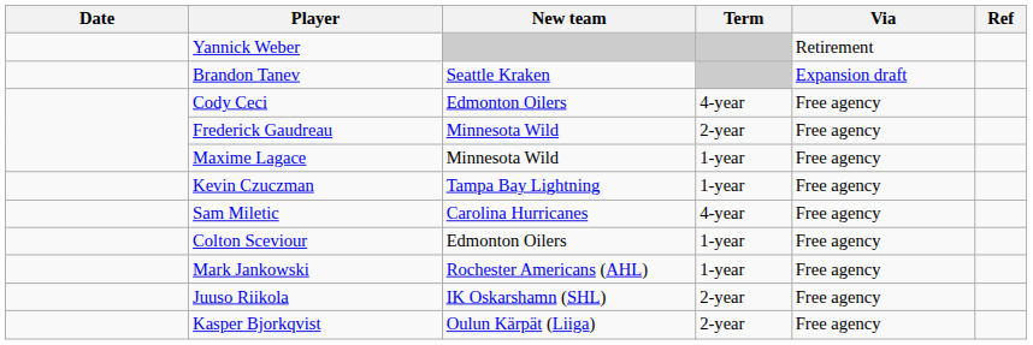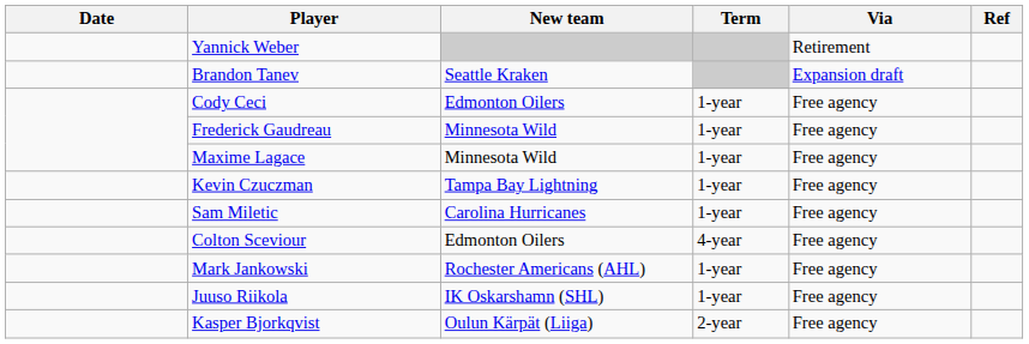 <table class="wikitable">
 <tr style="background:#ddd; text-align:center;">
 <th style="width: 10em;">Date</th>
 <th style="width: 14em;">Player</th>
 <th style="width: 14em;">New team</th>
 <th style="width: 5em;">Term</th>
 <th style="width: 10em;">Via</th>
 <th style="width: 2.5em;">Ref</th>
 </tr>
 <tr>
 <td></td>
 <td><a href='#'>Yannick Weber</a></td>
 <td style="background:#ccc;"></td>
 <td style="background:#ccc;"></td>
 <td>Retirement</td>
 <td></td>
 </tr>
 <tr>
 <td></td>
 <td><a href='#'>Brandon Tanev</a></td>
 <td><a href='#'>Seattle Kraken</a></td>
 <td style="background:#ccc;"></td>
 <td><a href='#'>Expansion draft</a></td>
 <td></td>
 </tr>
 <tr>
 <td rowspan=3></td>
 <td><a href='#'>Cody Ceci</a></td>
 <td><a href='#'>Edmonton Oilers</a></td>
-<td>4-year</td>
+<td>1-year</td>
 <td>Free agency</td>
 <td></td>
 </tr>
 <tr>
 <td><a href='#'>Frederick Gaudreau</a></td>
 <td><a href='#'>Minnesota Wild</a></td>
-<td>2-year</td>
+<td>1-year</td>
 <td>Free agency</td>
 <td></td>
 </tr>
 <tr>
 <td><a href='#'>Maxime Lagace</a></td>
 <td>Minnesota Wild</td>
 <td>1-year</td>
 <td>Free agency</td>
 <td></td>
 </tr>
 <tr>
 <td></td>
 <td><a href='#'>Kevin Czuczman</a></td>
 <td><a href='#'>Tampa Bay Lightning</a></td>
 <td>1-year</td>
 <td>Free agency</td>
 <td></td>
 </tr>
 <tr>
 <td></td>
 <td><a href='#'>Sam Miletic</a></td>
 <td><a href='#'>Carolina Hurricanes</a></td>
-<td>4-year</td>
+<td>1-year</td>
 <td>Free agency</td>
 <td></td>
 </tr>
 <tr>
 <td></td>
 <td><a href='#'>Colton Sceviour</a></td>
 <td>Edmonton Oilers</td>
-<td>1-year</td>
+<td>4-year</td>
 <td>Free agency</td>
 <td></td>
 </tr>
 <tr>
 <td></td>
 <td><a href='#'>Mark Jankowski</a></td>
 <td><a href='#'>Rochester Americans</a> (<a href='#'>AHL</a>)</td>
 <td>1-year</td>
 <td>Free agency</td>
 <td></td>
 </tr>
 <tr>
 <td></td>
 <td><a href='#'>Juuso Riikola</a></td>
 <td><a href='#'>IK Oskarshamn</a> (<a href='#'>SHL</a>)</td>
-<td>2-year</td>
+<td>1-year</td>
 <td>Free agency</td>
 <td></td>
 </tr>
 <tr>
 <td></td>
 <td><a href='#'>Kasper Bjorkqvist</a></td>
 <td><a href='#'>Oulun Kärpät</a> (<a href='#'>Liiga</a>)</td>
 <td>2-year</td>
 <td>Free agency</td>
 <td></td>
 </tr>
 </table>
